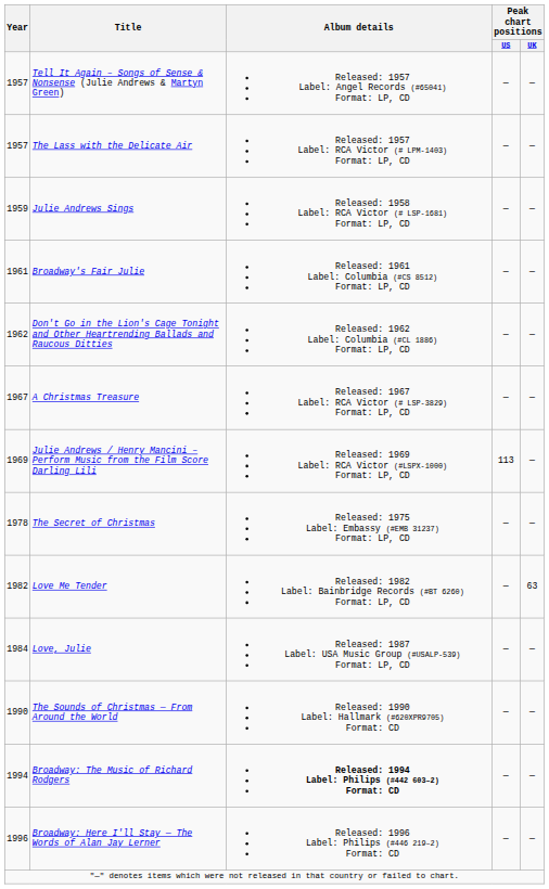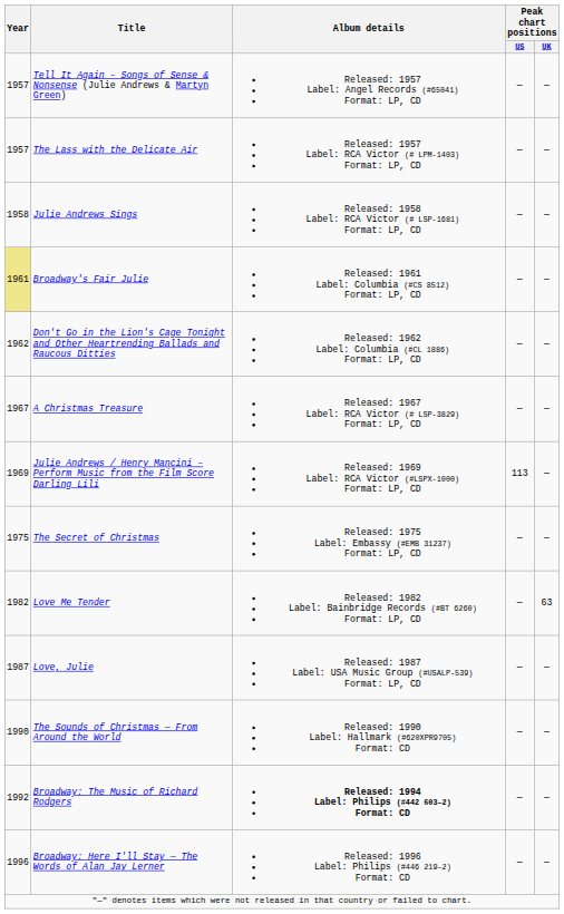 <table class="wikitable" style="text-align:center;">
 <tr>
 <th rowspan="2" style="width:30px;">Year</th>
 <th rowspan="2" style="width:280px;">Title</th>
 <th rowspan="2" style="width:383px;">Album details</th>
 <th colspan="2">Peak chart positions</th>
 </tr>
 <tr style="font-size:smaller;">
 <th style="width:20px;"><a href='#'>US</a><br></th>
 <th style="width:20px;"><a href='#'>UK</a><br></th>
 </tr>
 <tr>
 <td>1957</td>
 <td align="left"><em><a href='#'>Tell It Again – Songs of Sense & Nonsense</a></em> (Julie Andrews & <a href='#'>Martyn Green</a>)</td>
 <td><br><ul><li>Released: 1957</li><li>Label: Angel Records <small>(#65041)</small></li><li>Format: LP, CD</li></ul></td>
 <td>—</td>
 <td>—</td>
 </tr>
 <tr>
 <td>1957</td>
 <td align="left"><em><a href='#'>The Lass with the Delicate Air</a></em></td>
 <td><br><ul><li>Released: 1957</li><li>Label: RCA Victor <small>(# LPM-1403)</small></li><li>Format: LP, CD</li></ul></td>
 <td>—</td>
 <td>—</td>
 </tr>
 <tr>
-<td>1959</td>
+<td>1958</td>
 <td align="left"><em><a href='#'>Julie Andrews Sings</a></em></td>
 <td><br><ul><li>Released: 1958</li><li>Label: RCA Victor <small>(# LSP-1681)</small></li><li>Format: LP, CD</li></ul></td>
 <td>—</td>
 <td>—</td>
 </tr>
 <tr>
-<td>1961</td>
+<td style="background: khaki;">1961</td>
 <td align="left"><em><a href='#'>Broadway's Fair Julie</a></em></td>
 <td><br><ul><li>Released: 1961</li><li>Label: Columbia <small>(#CS 8512)</small></li><li>Format: LP, CD</li></ul></td>
 <td>—</td>
 <td>—</td>
 </tr>
 <tr>
 <td>1962</td>
 <td align="left"><em><a href='#'>Don't Go in the Lion's Cage Tonight and Other Heartrending Ballads and Raucous Ditties</a></em></td>
 <td><br><ul><li>Released: 1962</li><li>Label: Columbia <small>(#CL 1886)</small></li><li>Format: LP, CD</li></ul></td>
 <td>—</td>
 <td>—</td>
 </tr>
 <tr>
 <td>1967</td>
 <td align="left"><em><a href='#'>A Christmas Treasure</a></em></td>
 <td><br><ul><li>Released: 1967</li><li>Label: RCA Victor <small>(# LSP-3829)</small></li><li>Format: LP, CD</li></ul></td>
 <td>—<br></td>
 <td>—</td>
 </tr>
 <tr>
 <td>1969</td>
 <td align="left"><em><a href='#'>Julie Andrews / Henry Mancini – Perform Music from the Film Score Darling Lili</a></em></td>
 <td><br><ul><li>Released: 1969</li><li>Label: RCA Victor <small>(#LSPX-1000)</small></li><li>Format: LP, CD</li></ul></td>
 <td>113</td>
 <td>—</td>
 </tr>
 <tr>
-<td>1978</td>
+<td>1975</td>
 <td align="left"><em><a href='#'>The Secret of Christmas</a></em></td>
 <td><br><ul><li>Released: 1975</li><li>Label: Embassy <small>(#EMB 31237)</small></li><li>Format: LP, CD</li></ul></td>
 <td>—</td>
 <td>—</td>
 </tr>
 <tr>
 <td>1982</td>
 <td align="left"><em><a href='#'>Love Me Tender</a></em></td>
 <td><br><ul><li>Released: 1982</li><li>Label: Bainbridge Records <small>(#BT 6260)</small></li><li>Format: LP, CD</li></ul></td>
 <td>—</td>
 <td>63</td>
 </tr>
 <tr>
-<td>1984</td>
+<td>1987</td>
 <td align="left"><em><a href='#'>Love, Julie</a></em></td>
 <td><br><ul><li>Released: 1987</li><li>Label: USA Music Group <small>(#USALP-539)</small></li><li>Format: LP, CD</li></ul></td>
 <td>—</td>
 <td>—</td>
 </tr>
 <tr>
 <td>1990</td>
 <td align="left"><em><a href='#'>The Sounds of Christmas — From Around the World</a></em></td>
 <td><br><ul><li>Released: 1990</li><li>Label: Hallmark <small>(#620XPR9705)</small></li><li>Format: CD</li></ul></td>
 <td>—</td>
 <td>—</td>
 </tr>
 <tr>
-<td>1994</td>
+<td>1992</td>
 <td align="left"><em><a href='#'>Broadway: The Music of Richard Rodgers</a></em></td>
 <td><strong><br><ul><li>Released: 1994</li><li>Label: Philips <small>(#442 603–2)</small></li><li>Format: CD</li></ul></strong></td>
 <td>—</td>
 <td>—</td>
 </tr>
 <tr>
 <td>1996</td>
 <td align="left"><em><a href='#'>Broadway: Here I'll Stay — The Words of Alan Jay Lerner</a></em></td>
 <td><br><ul><li>Released: 1996</li><li>Label: Philips <small>(#446 219–2)</small></li><li>Format: CD</li></ul></td>
 <td>—</td>
 <td>—</td>
 </tr>
 <tr>
 <td colspan="14" style="font-size:90%;">"—" denotes items which were not released in that country or failed to chart.</td>
 </tr>
 </table>
